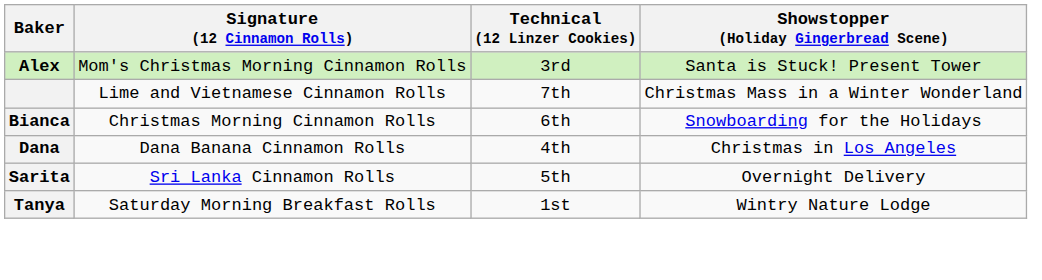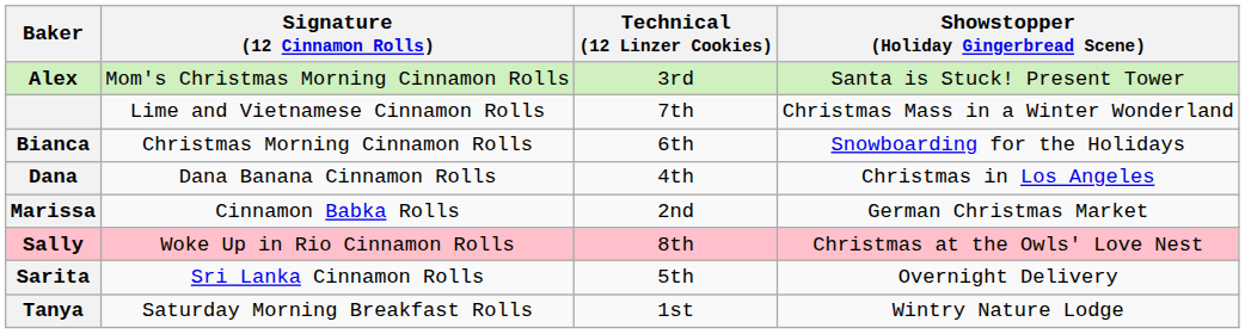 <table class="wikitable sortable" style="text-align:center;">
 <tr>
 <th scope="col">Baker</th>
 <th scope="col" class="unsortable">Signature<br><small>(12 <a href='#'>Cinnamon Rolls</a>)</small></th>
 <th scope="col">Technical<br><small>(12 Linzer Cookies)</small></th>
 <th scope="col" class="unsortable">Showstopper<br><small>(Holiday <a href='#'>Gingerbread</a> Scene)</small></th>
 </tr>
 <tr style="background:#d0f0c0;">
 <th scope="row" style="background:#d0f0c0;">Alex</th>
 <td>Mom's Christmas Morning Cinnamon Rolls</td>
 <td>3rd</td>
 <td>Santa is Stuck! Present Tower</td>
 </tr>
 <tr>
 <th scope="row"></th>
 <td>Lime and Vietnamese Cinnamon Rolls</td>
 <td>7th</td>
 <td>Christmas Mass in a Winter Wonderland</td>
 </tr>
 <tr>
 <th scope="row">Bianca</th>
 <td>Christmas Morning Cinnamon Rolls</td>
 <td>6th</td>
 <td><a href='#'>Snowboarding</a> for the Holidays</td>
 </tr>
 <tr>
 <th scope="row">Dana</th>
 <td>Dana Banana Cinnamon Rolls</td>
 <td>4th</td>
 <td>Christmas in <a href='#'>Los Angeles</a></td>
 </tr>
 <tr>
+<th scope="row">Marissa</th>
+<td>Cinnamon <a href='#'>Babka</a> Rolls</td>
+<td>2nd</td>
+<td>German Christmas Market</td>
+</tr>
+<tr style="background:pink;">
+<th scope="row" style="background:pink;">Sally</th>
+<td>Woke Up in Rio Cinnamon Rolls</td>
+<td>8th</td>
+<td>Christmas at the Owls' Love Nest</td>
+</tr>
+<tr>
 <th scope="row">Sarita</th>
 <td><a href='#'>Sri Lanka</a> Cinnamon Rolls</td>
 <td>5th</td>
 <td>Overnight Delivery</td>
 </tr>
 <tr>
 <th scope="row">Tanya</th>
 <td>Saturday Morning Breakfast Rolls</td>
 <td>1st</td>
 <td>Wintry Nature Lodge</td>
 </tr>
 </table>
